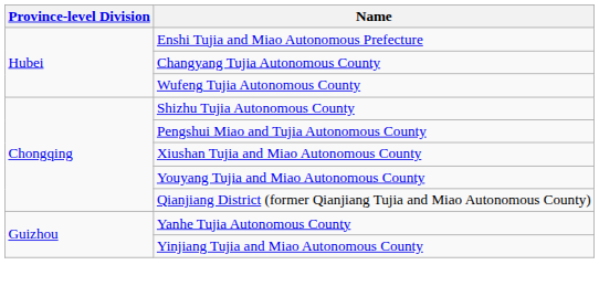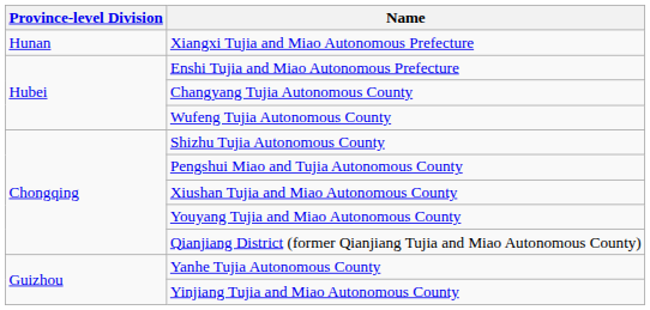 <table class="wikitable">
 <tr>
 <th><a href='#'>Province-level Division</a></th>
 <th>Name</th>
+</tr>
+<tr>
+<td><a href='#'>Hunan</a></td>
+<td><a href='#'>Xiangxi Tujia and Miao Autonomous Prefecture</a></td>
 </tr>
 <tr>
 <td rowspan="3"><a href='#'>Hubei</a></td>
 <td><a href='#'>Enshi Tujia and Miao Autonomous Prefecture</a></td>
 </tr>
 <tr>
 <td><a href='#'>Changyang Tujia Autonomous County</a></td>
 </tr>
 <tr>
 <td><a href='#'>Wufeng Tujia Autonomous County</a></td>
 </tr>
 <tr>
 <td rowspan="5"><a href='#'>Chongqing</a></td>
 <td><a href='#'>Shizhu Tujia Autonomous County</a></td>
 </tr>
 <tr>
 <td><a href='#'>Pengshui Miao and Tujia Autonomous County</a></td>
 </tr>
 <tr>
 <td><a href='#'>Xiushan Tujia and Miao Autonomous County</a></td>
 </tr>
 <tr>
 <td><a href='#'>Youyang Tujia and Miao Autonomous County</a></td>
 </tr>
 <tr>
 <td><a href='#'>Qianjiang District</a> (former Qianjiang Tujia and Miao Autonomous County)</td>
 </tr>
 <tr>
 <td rowspan="2"><a href='#'>Guizhou</a></td>
 <td><a href='#'>Yanhe Tujia Autonomous County</a></td>
 </tr>
 <tr>
 <td><a href='#'>Yinjiang Tujia and Miao Autonomous County</a></td>
 </tr>
 </table>
